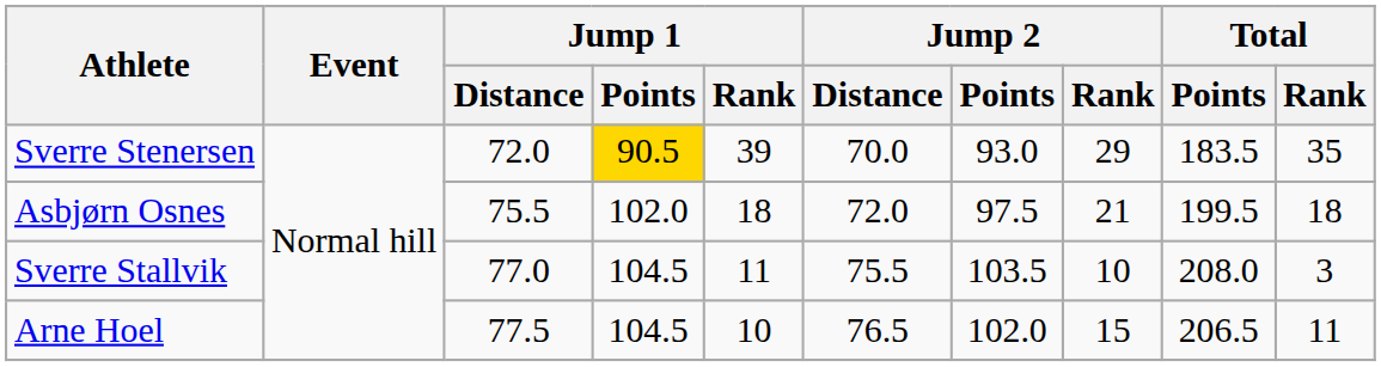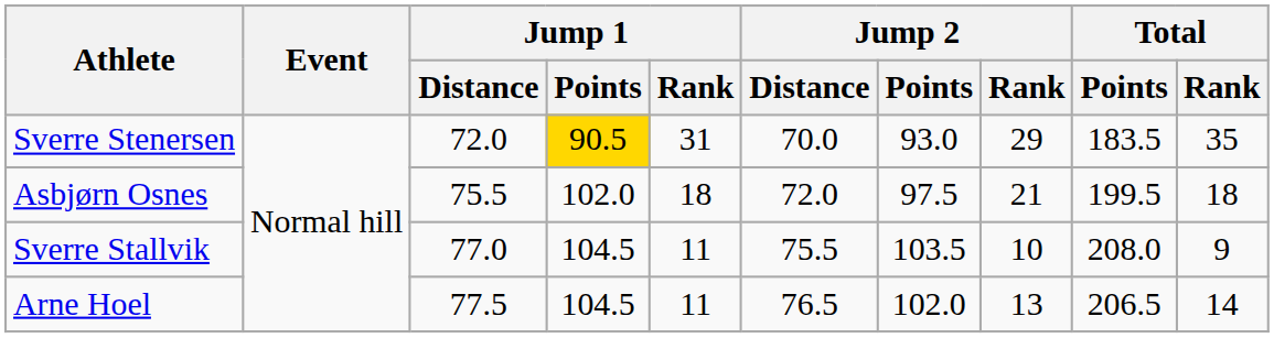 <table class="wikitable" style="font-size:90%">
 <tr>
 <th rowspan="2">Athlete</th>
 <th rowspan="2">Event</th>
 <th colspan="3">Jump 1</th>
 <th colspan="3">Jump 2</th>
 <th colspan="2">Total</th>
 </tr>
 <tr>
 <th>Distance</th>
 <th>Points</th>
 <th>Rank</th>
 <th>Distance</th>
 <th>Points</th>
 <th>Rank</th>
 <th>Points</th>
 <th>Rank</th>
 </tr>
 <tr>
 <td><a href='#'>Sverre Stenersen</a></td>
 <td rowspan="4">Normal hill</td>
 <td align="center">72.0</td>
 <td align="center" style="background: gold;">90.5</td>
-<td align="center">39</td>
+<td align="center">31</td>
 <td align="center">70.0</td>
 <td align="center">93.0</td>
 <td align="center">29</td>
 <td align="center">183.5</td>
 <td align="center">35</td>
 </tr>
 <tr>
 <td><a href='#'>Asbjørn Osnes</a></td>
 <td align="center">75.5</td>
 <td align="center">102.0</td>
 <td align="center">18</td>
 <td align="center">72.0</td>
 <td align="center">97.5</td>
 <td align="center">21</td>
 <td align="center">199.5</td>
 <td align="center">18</td>
 </tr>
 <tr>
 <td><a href='#'>Sverre Stallvik</a></td>
 <td align="center">77.0</td>
 <td align="center">104.5</td>
 <td align="center">11</td>
 <td align="center">75.5</td>
 <td align="center">103.5</td>
 <td align="center">10</td>
 <td align="center">208.0</td>
-<td align="center">3</td>
+<td align="center">9</td>
 </tr>
 <tr>
 <td><a href='#'>Arne Hoel</a></td>
 <td align="center">77.5</td>
 <td align="center">104.5</td>
-<td align="center">10</td>
+<td align="center">11</td>
 <td align="center">76.5</td>
 <td align="center">102.0</td>
-<td align="center">15</td>
+<td align="center">13</td>
 <td align="center">206.5</td>
-<td align="center">11</td>
+<td align="center">14</td>
 </tr>
 </table>
